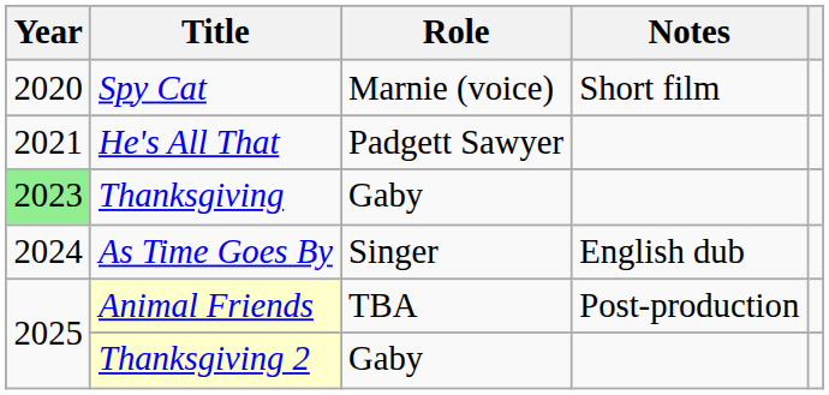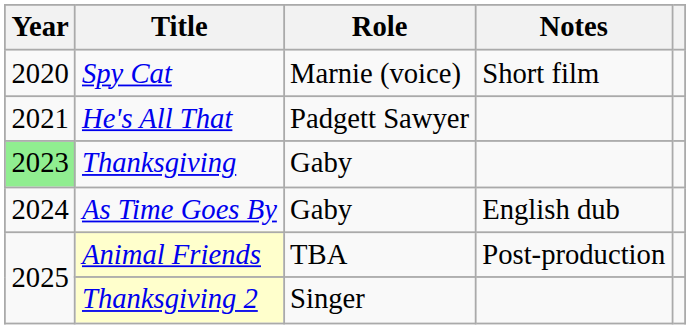 <table class="wikitable plainrowheaders" style="text-align:left;">
 <tr>
 <th>Year</th>
 <th>Title</th>
 <th>Role</th>
 <th>Notes</th>
 <th></th>
 </tr>
 <tr>
 <td>2020</td>
 <td><em><a href='#'>Spy Cat</a></em></td>
 <td>Marnie (voice)</td>
 <td>Short film</td>
 <td></td>
 </tr>
 <tr>
 <td>2021</td>
 <td><em><a href='#'>He's All That</a></em></td>
 <td>Padgett Sawyer</td>
 <td></td>
 <td></td>
 </tr>
 <tr>
 <td style="background: lightgreen;">2023</td>
 <td><em><a href='#'>Thanksgiving</a></em></td>
 <td>Gaby</td>
 <td></td>
 <td></td>
 </tr>
 <tr>
 <td>2024</td>
 <td><em><a href='#'>As Time Goes By</a></em></td>
-<td>Singer</td>
+<td>Gaby</td>
 <td>English dub</td>
 <td></td>
 </tr>
 <tr>
 <td rowspan="2">2025</td>
 <td style="background:#FFFFCC;"><em><a href='#'>Animal Friends</a></em> </td>
 <td>TBA</td>
 <td>Post-production</td>
 <td></td>
 </tr>
 <tr>
 <td style="background:#FFFFCC;"><em><a href='#'>Thanksgiving 2</a></em> </td>
-<td>Gaby</td>
+<td>Singer</td>
 <td></td>
 <td></td>
 </tr>
 </table>
